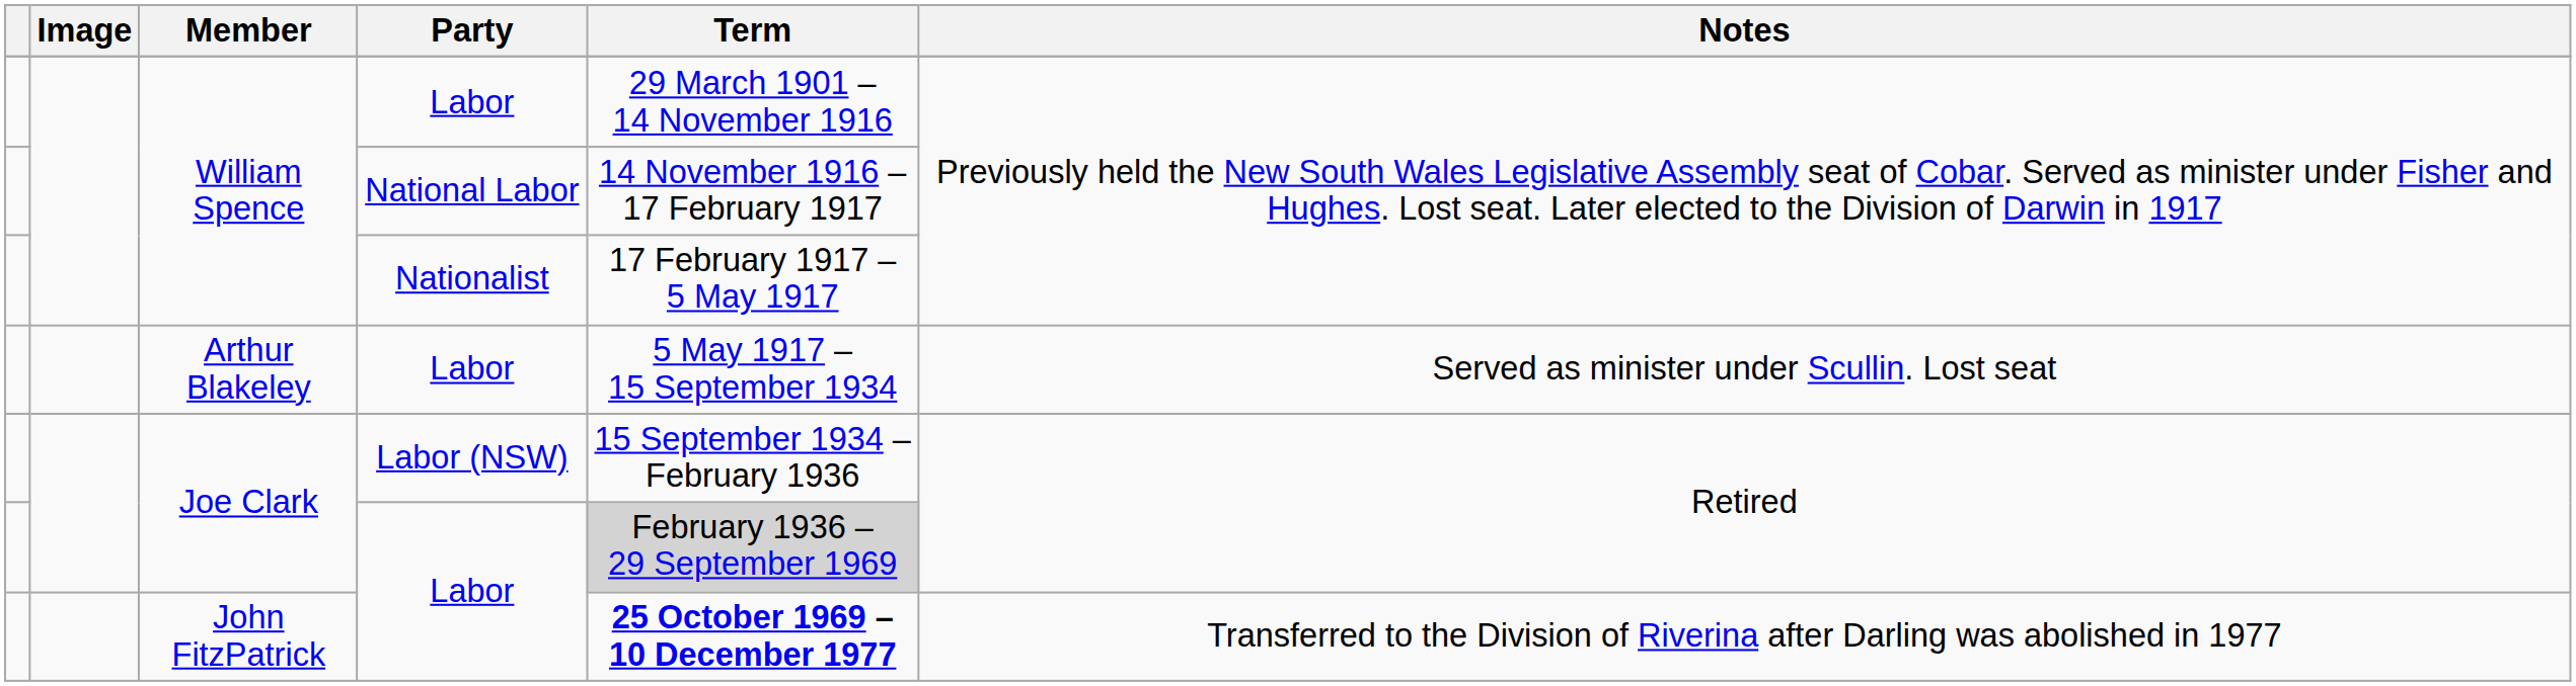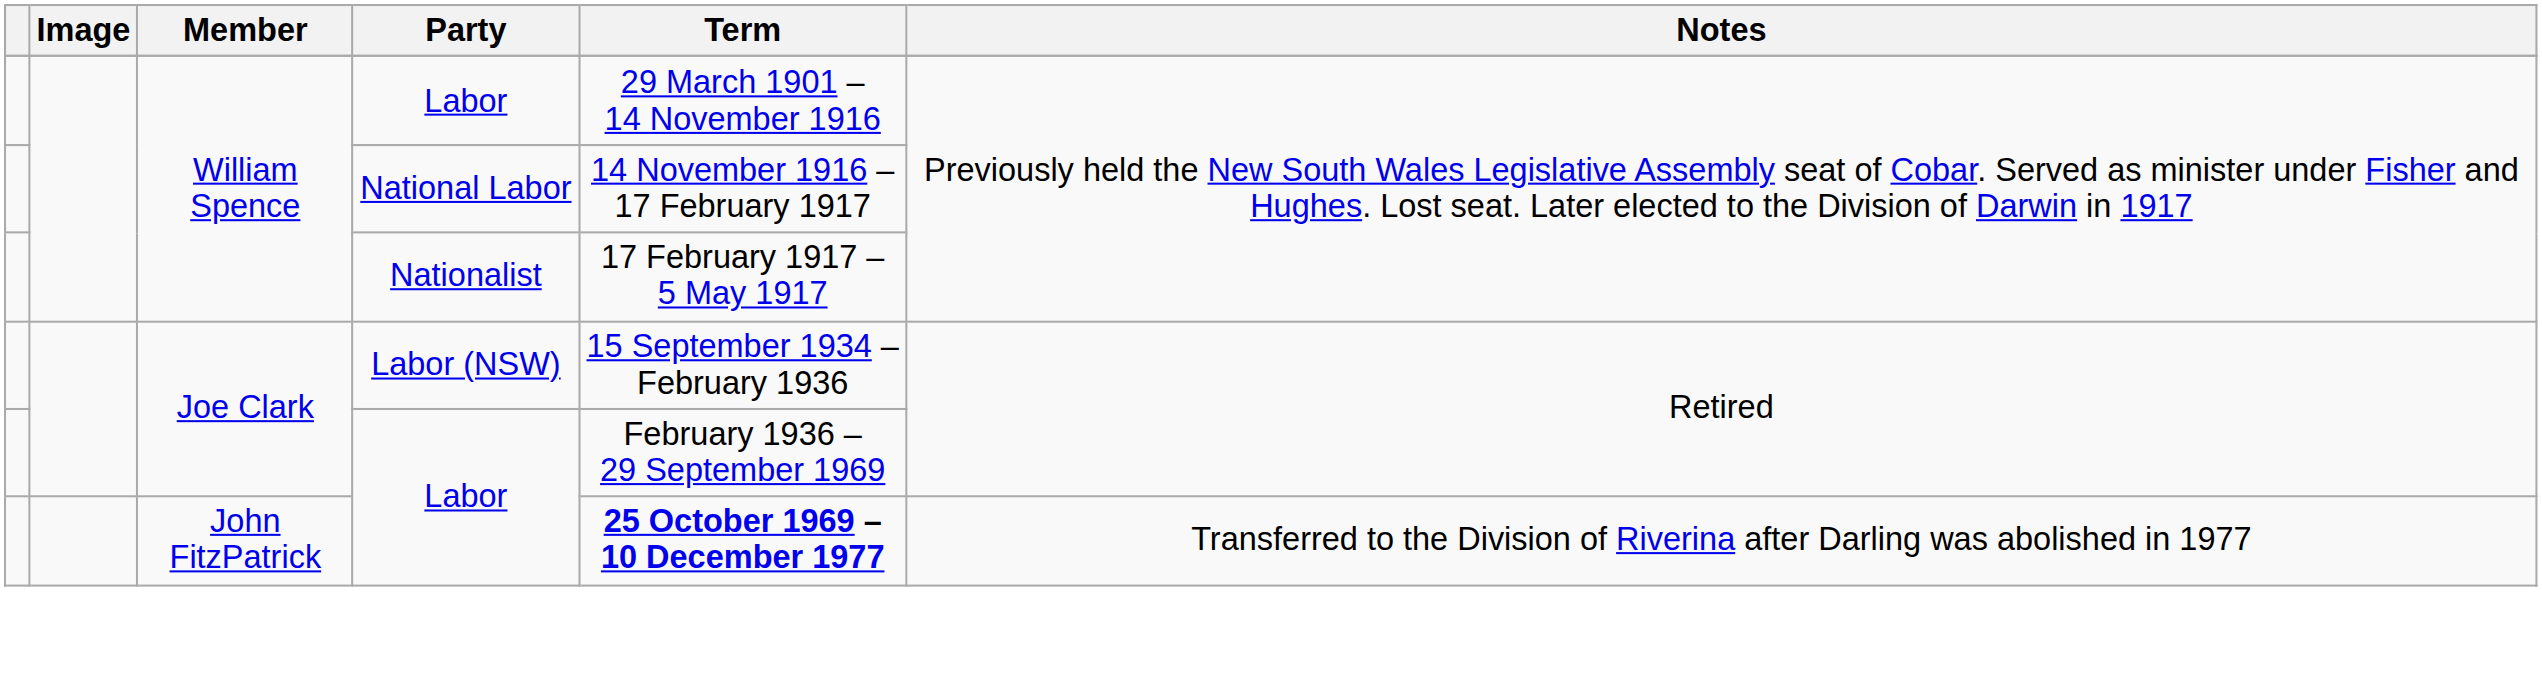 <table class=wikitable style="text-align:center">
 <tr>
 <th></th>
 <th>Image</th>
 <th>Member</th>
 <th>Party</th>
 <th>Term</th>
 <th>Notes</th>
 </tr>
 <tr>
 </tr>
 <tr>
 <td> </td>
 <td rowspan=3></td>
 <td rowspan=3><a href='#'>William Spence</a><br></td>
 <td><a href='#'>Labor</a></td>
 <td nowrap><a href='#'>29 March 1901</a> –<br><a href='#'>14 November 1916</a></td>
 <td rowspan=3>Previously held the <a href='#'>New South Wales Legislative Assembly</a> seat of <a href='#'>Cobar</a>. Served as minister under <a href='#'>Fisher</a> and <a href='#'>Hughes</a>. Lost seat. Later elected to the Division of <a href='#'>Darwin</a> in <a href='#'>1917</a></td>
 </tr>
 <tr>
 <td> </td>
 <td nowrap><a href='#'>National Labor</a></td>
 <td nowrap><a href='#'>14 November 1916</a> –<br>17 February 1917</td>
 </tr>
 <tr>
 <td> </td>
 <td nowrap><a href='#'>Nationalist</a></td>
 <td nowrap>17 February 1917 –<br><a href='#'>5 May 1917</a></td>
 </tr>
 <tr>
 <td> </td>
-<td></td>
-<td><a href='#'>Arthur Blakeley</a><br></td>
-<td><a href='#'>Labor</a></td>
-<td nowrap><a href='#'>5 May 1917</a> –<br><a href='#'>15 September 1934</a></td>
-<td>Served as minister under <a href='#'>Scullin</a>. Lost seat</td>
-</tr>
-<tr>
-<td> </td>
 <td rowspan=2></td>
 <td rowspan=2><a href='#'>Joe Clark</a><br></td>
 <td><a href='#'>Labor (NSW)</a></td>
 <td nowrap><a href='#'>15 September 1934</a> –<br>February 1936</td>
 <td rowspan=2>Retired</td>
 </tr>
 <tr>
 <td> </td>
 <td rowspan="2"><a href='#'>Labor</a></td>
-<td nowrap style="background: lightgrey;">February 1936 –<br><a href='#'>29 September 1969</a></td>
+<td nowrap>February 1936 –<br><a href='#'>29 September 1969</a></td>
 </tr>
 <tr>
 <td> </td>
 <td></td>
 <td><a href='#'>John FitzPatrick</a><br></td>
 <td nowrap><strong><a href='#'>25 October 1969</a> –<br><a href='#'>10 December 1977</a></strong></td>
 <td>Transferred to the Division of <a href='#'>Riverina</a> after Darling was abolished in 1977</td>
 </tr>
 </table>
